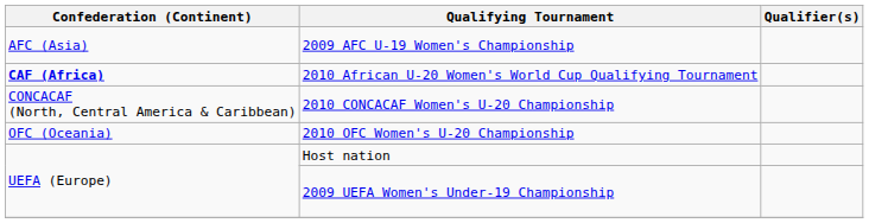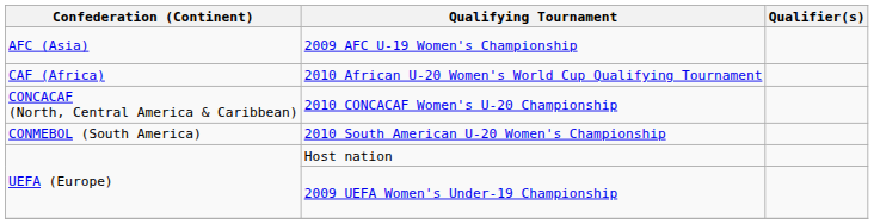 <table class=wikitable>
 <tr>
 <th>Confederation (Continent)</th>
 <th>Qualifying Tournament</th>
 <th>Qualifier(s)</th>
 </tr>
 <tr>
 <td><a href='#'>AFC (Asia)</a></td>
 <td><a href='#'>2009 AFC U-19 Women's Championship</a></td>
 <td><br><br></td>
 </tr>
 <tr>
-<td><strong><a href='#'>CAF (Africa)</a></strong></td>
+<td><a href='#'>CAF (Africa)</a></td>
 <td><a href='#'>2010 African U-20 Women's World Cup Qualifying Tournament</a></td>
 <td><br></td>
 </tr>
 <tr>
 <td><a href='#'>CONCACAF</a><br>(North, Central America & Caribbean)</td>
 <td><a href='#'>2010 CONCACAF Women's U-20 Championship</a></td>
 <td><br><br></td>
 </tr>
 <tr>
-<td><a href='#'>OFC (Oceania)</a></td>
-<td><a href='#'>2010 OFC Women's U-20 Championship</a></td>
-<td></td>
+<td><a href='#'>CONMEBOL</a> (South America)</td>
+<td><a href='#'>2010 South American U-20 Women's Championship</a></td>
+<td> <br></td>
 </tr>
 <tr>
 <td rowspan=2><a href='#'>UEFA</a> (Europe)</td>
 <td>Host nation</td>
 <td></td>
 </tr>
 <tr>
 <td><a href='#'>2009 UEFA Women's Under-19 Championship</a></td>
 <td><br><br><br></td>
 </tr>
 <tr>
 </tr>
 </table>
